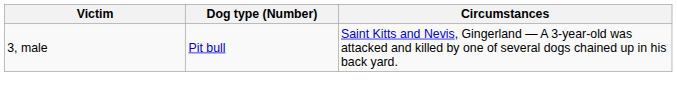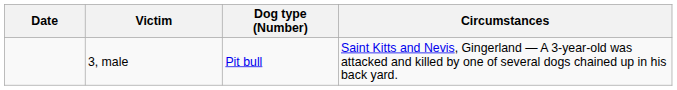 <table class="wikitable sortable">
 <tr>
+<th width="85">Date</th>
 <th style="width:150px;">Victim</th>
 <th style="width:125px;">Dog type (Number)</th>
 <th width="50%">Circumstances</th>
 </tr>
 <tr>
+<td></td>
 <td>3, male</td>
 <td><a href='#'>Pit bull</a></td>
 <td><a href='#'>Saint Kitts and Nevis</a>, Gingerland — A 3-year-old was attacked and killed by one of several dogs chained up in his back yard.</td>
 </tr>
 </table>
